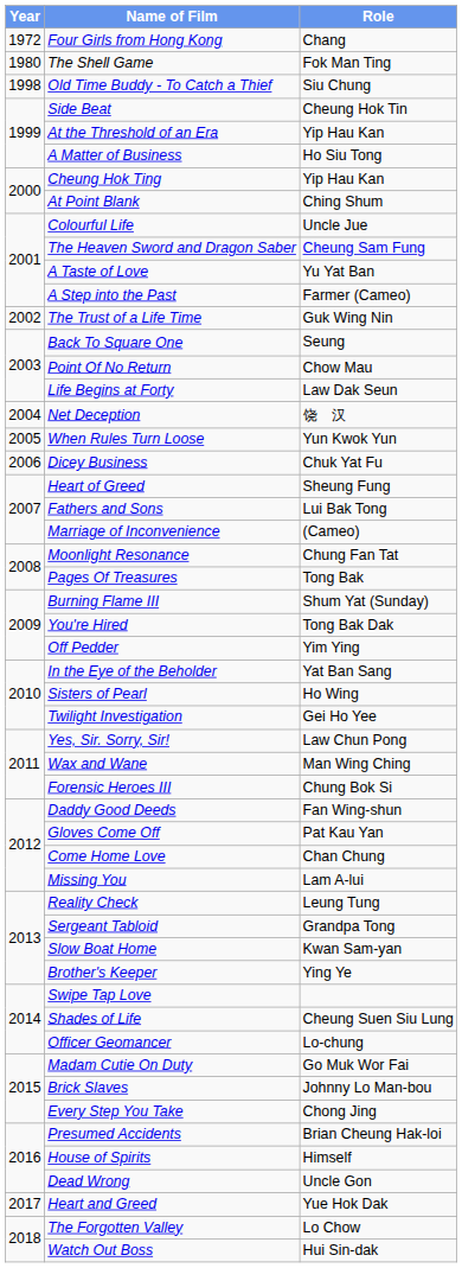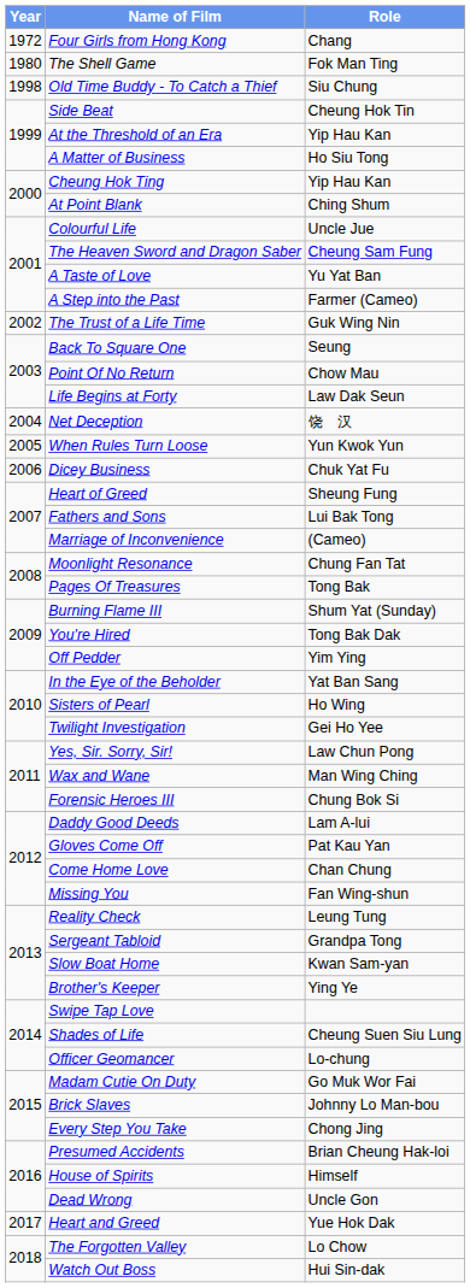 <table class="wikitable">
 <tr style="background:cornflowerblue; color:white" align=center>
 <td><strong>Year</strong></td>
 <td><strong>Name of Film</strong></td>
 <td><strong>Role</strong></td>
 </tr>
 <tr>
 <td>1972</td>
 <td><em><a href='#'>Four Girls from Hong Kong</a></em></td>
 <td>Chang</td>
 </tr>
 <tr>
 <td>1980</td>
 <td><em>The Shell Game</em></td>
 <td>Fok Man Ting</td>
 </tr>
 <tr>
 <td>1998</td>
 <td><em><a href='#'>Old Time Buddy - To Catch a Thief</a></em></td>
 <td>Siu Chung</td>
 </tr>
 <tr>
 <td rowspan="3">1999</td>
 <td><em><a href='#'>Side Beat</a></em></td>
 <td>Cheung Hok Tin</td>
 </tr>
 <tr>
 <td><em><a href='#'>At the Threshold of an Era</a></em></td>
 <td>Yip Hau Kan</td>
 </tr>
 <tr>
 <td><em><a href='#'>A Matter of Business</a></em></td>
 <td>Ho Siu Tong</td>
 </tr>
 <tr>
 <td rowspan="2">2000</td>
 <td><em><a href='#'>Cheung Hok Ting</a></em></td>
 <td>Yip Hau Kan</td>
 </tr>
 <tr>
 <td><a href='#'><em>At Point Blank</em></a></td>
 <td>Ching Shum</td>
 </tr>
 <tr>
 <td rowspan="4">2001</td>
 <td><em><a href='#'>Colourful Life</a></em></td>
 <td>Uncle Jue</td>
 </tr>
 <tr>
 <td><em><a href='#'>The Heaven Sword and Dragon Saber</a></em></td>
 <td><a href='#'>Cheung Sam Fung</a></td>
 </tr>
 <tr>
 <td><em><a href='#'>A Taste of Love</a></em></td>
 <td>Yu Yat Ban</td>
 </tr>
 <tr>
 <td><em><a href='#'>A Step into the Past</a></em></td>
 <td>Farmer (Cameo)</td>
 </tr>
 <tr>
 <td>2002</td>
 <td><em><a href='#'>The Trust of a Life Time</a></em></td>
 <td>Guk Wing Nin</td>
 </tr>
 <tr>
 <td rowspan="3">2003</td>
 <td><em><a href='#'>Back To Square One</a></em></td>
 <td>Seung　</td>
 </tr>
 <tr>
 <td><a href='#'><em>Point Of No Return</em></a></td>
 <td>Chow Mau</td>
 </tr>
 <tr>
 <td><a href='#'><em>Life Begins at Forty</em></a></td>
 <td>Law Dak Seun</td>
 </tr>
 <tr>
 <td>2004</td>
 <td><em><a href='#'>Net Deception</a></em></td>
 <td>饶　汉</td>
 </tr>
 <tr>
 <td>2005</td>
 <td><em><a href='#'>When Rules Turn Loose</a></em></td>
 <td>Yun Kwok Yun</td>
 </tr>
 <tr>
 <td>2006</td>
 <td><em><a href='#'>Dicey Business</a></em></td>
 <td>Chuk Yat Fu</td>
 </tr>
 <tr>
 <td rowspan="3">2007</td>
 <td><em><a href='#'>Heart of Greed</a></em></td>
 <td>Sheung Fung</td>
 </tr>
 <tr>
 <td><a href='#'><em>Fathers and Sons</em></a></td>
 <td>Lui Bak Tong</td>
 </tr>
 <tr>
 <td><em><a href='#'>Marriage of Inconvenience</a></em></td>
 <td>(Cameo)</td>
 </tr>
 <tr>
 <td rowspan="2">2008</td>
 <td><em><a href='#'>Moonlight Resonance</a></em></td>
 <td>Chung Fan Tat</td>
 </tr>
 <tr>
 <td><em><a href='#'>Pages Of Treasures</a></em></td>
 <td>Tong Bak</td>
 </tr>
 <tr>
 <td rowspan="3">2009</td>
 <td><em><a href='#'>Burning Flame III</a></em></td>
 <td>Shum Yat (Sunday)</td>
 </tr>
 <tr>
 <td><em><a href='#'>You're Hired</a></em></td>
 <td>Tong Bak Dak</td>
 </tr>
 <tr>
 <td><em><a href='#'>Off Pedder</a></em></td>
 <td>Yim Ying</td>
 </tr>
 <tr>
 <td rowspan="3">2010</td>
 <td><em><a href='#'>In the Eye of the Beholder</a></em></td>
 <td>Yat Ban Sang</td>
 </tr>
 <tr>
 <td><em><a href='#'>Sisters of Pearl</a></em></td>
 <td>Ho Wing</td>
 </tr>
 <tr>
 <td><em><a href='#'>Twilight Investigation</a></em></td>
 <td>Gei Ho Yee</td>
 </tr>
 <tr>
 <td rowspan="3">2011</td>
 <td><em><a href='#'>Yes, Sir. Sorry, Sir!</a></em></td>
 <td>Law Chun Pong</td>
 </tr>
 <tr>
 <td><em><a href='#'>Wax and Wane</a></em></td>
 <td>Man Wing Ching</td>
 </tr>
 <tr>
 <td><em><a href='#'>Forensic Heroes III</a></em></td>
 <td>Chung Bok Si</td>
 </tr>
 <tr>
 <td rowspan="4">2012</td>
 <td><em><a href='#'>Daddy Good Deeds</a></em></td>
-<td>Fan Wing-shun</td>
+<td>Lam A-lui</td>
 </tr>
 <tr>
 <td><em><a href='#'>Gloves Come Off</a></em></td>
 <td>Pat Kau Yan</td>
 </tr>
 <tr>
 <td><em><a href='#'>Come Home Love</a></em></td>
 <td>Chan Chung</td>
 </tr>
 <tr>
 <td><em><a href='#'>Missing You</a></em></td>
-<td>Lam A-lui</td>
+<td>Fan Wing-shun</td>
 </tr>
 <tr>
 <td rowspan="4">2013</td>
 <td><em><a href='#'>Reality Check</a></em></td>
 <td>Leung Tung</td>
 </tr>
 <tr>
 <td><em><a href='#'>Sergeant Tabloid</a></em></td>
 <td>Grandpa Tong</td>
 </tr>
 <tr>
 <td><em><a href='#'>Slow Boat Home</a> </em></td>
 <td>Kwan Sam-yan</td>
 </tr>
 <tr>
 <td><em><a href='#'>Brother's Keeper</a></em></td>
 <td>Ying Ye</td>
 </tr>
 <tr>
 <td rowspan="3">2014</td>
 <td><em><a href='#'>Swipe Tap Love</a></em></td>
 <td></td>
 </tr>
 <tr>
 <td><em><a href='#'>Shades of Life</a></em></td>
 <td>Cheung Suen Siu Lung</td>
 </tr>
 <tr>
 <td><em><a href='#'>Officer Geomancer</a></em></td>
 <td>Lo-chung</td>
 </tr>
 <tr>
 <td rowspan="3">2015</td>
 <td><em><a href='#'>Madam Cutie On Duty</a></em></td>
 <td>Go Muk Wor Fai</td>
 </tr>
 <tr>
 <td><em><a href='#'>Brick Slaves</a></em></td>
 <td>Johnny Lo Man-bou</td>
 </tr>
 <tr>
 <td><em><a href='#'>Every Step You Take</a></em></td>
 <td>Chong Jing</td>
 </tr>
 <tr>
 <td rowspan="3">2016</td>
 <td><em><a href='#'>Presumed Accidents</a></em></td>
 <td>Brian Cheung Hak-loi</td>
 </tr>
 <tr>
 <td><em><a href='#'>House of Spirits</a></em></td>
 <td>Himself</td>
 </tr>
 <tr>
 <td><em><a href='#'>Dead Wrong</a></em></td>
 <td>Uncle Gon</td>
 </tr>
 <tr>
 <td>2017</td>
 <td><em><a href='#'>Heart and Greed</a></em></td>
 <td>Yue Hok Dak</td>
 </tr>
 <tr>
 <td rowspan="2">2018</td>
 <td><em><a href='#'>The Forgotten Valley</a></em></td>
 <td>Lo Chow</td>
 </tr>
 <tr>
 <td><em><a href='#'>Watch Out Boss</a></em></td>
 <td>Hui Sin-dak</td>
 </tr>
 </table>
